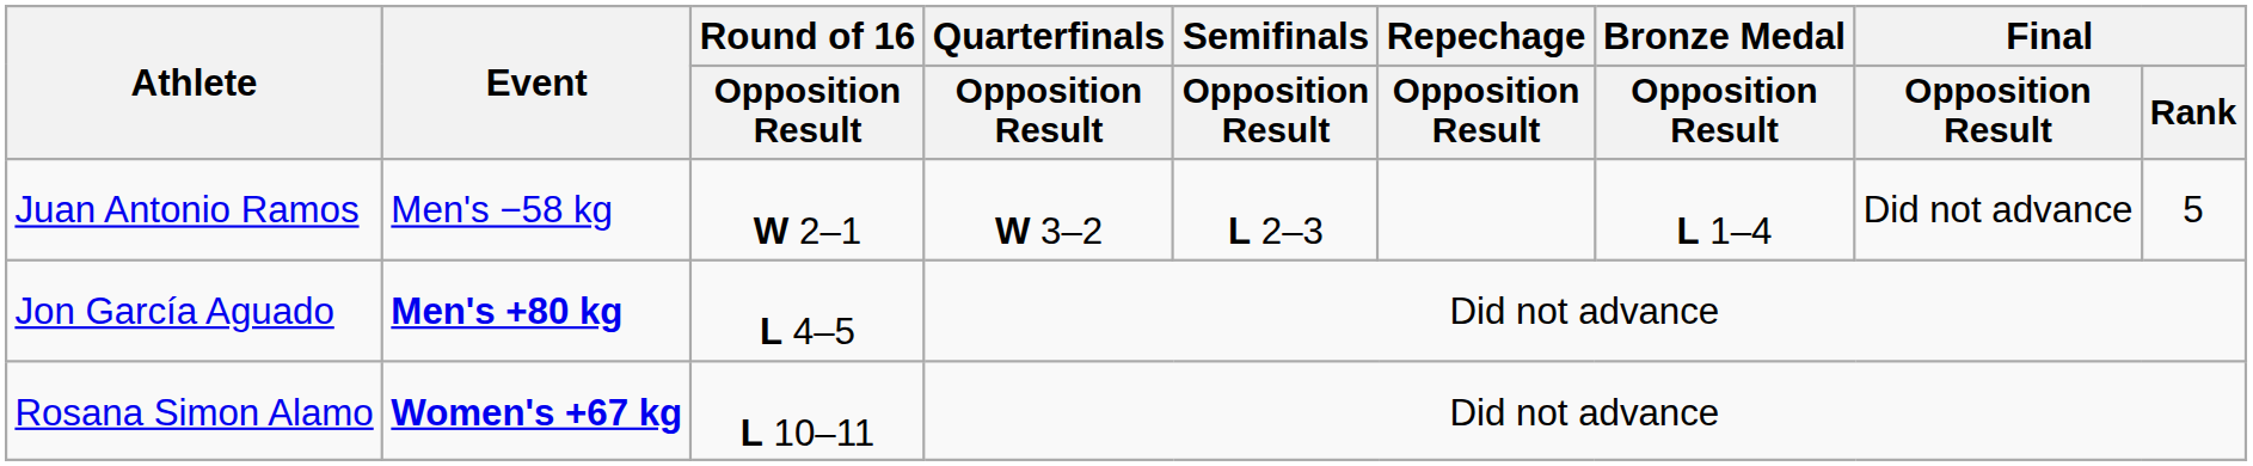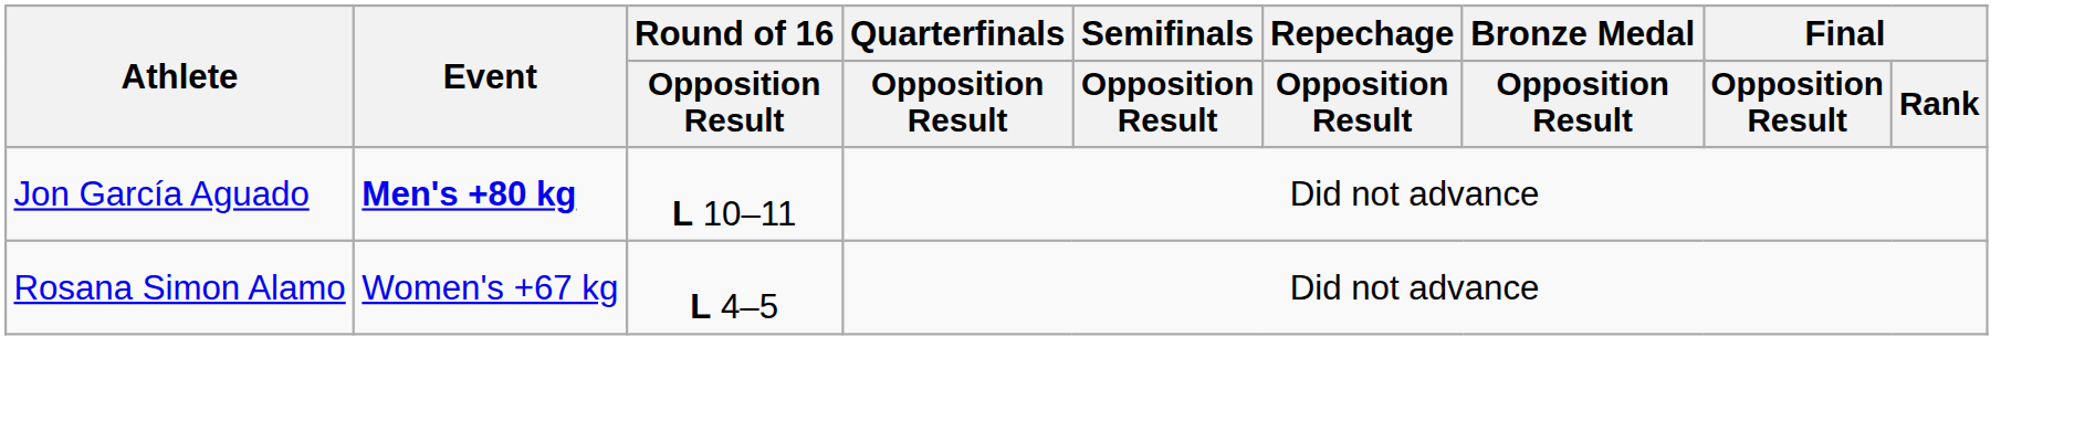 <table class="wikitable" style="font-size:90%">
 <tr>
 <th rowspan="2">Athlete</th>
 <th rowspan="2">Event</th>
 <th>Round of 16</th>
 <th>Quarterfinals</th>
 <th>Semifinals</th>
 <th>Repechage</th>
 <th>Bronze Medal</th>
 <th colspan=2>Final</th>
 </tr>
 <tr style="font-size:95%">
 <th>Opposition<br>Result</th>
 <th>Opposition<br>Result</th>
 <th>Opposition<br>Result</th>
 <th>Opposition<br>Result</th>
 <th>Opposition<br>Result</th>
 <th>Opposition<br>Result</th>
 <th>Rank</th>
 </tr>
 <tr align=center>
-<td align=left><a href='#'>Juan Antonio Ramos</a></td>
-<td align=left><a href='#'>Men's −58 kg</a></td>
-<td><br><strong>W</strong> 2–1</td>
-<td><br><strong>W</strong> 3–2</td>
-<td><br><strong>L</strong> 2–3</td>
-<td></td>
-<td><br><strong>L</strong> 1–4</td>
-<td>Did not advance</td>
-<td>5</td>
-</tr>
-<tr align=center>
 <td align=left><a href='#'>Jon García Aguado</a></td>
 <td align=left><strong><a href='#'>Men's +80 kg</a></strong></td>
-<td><br><strong>L</strong> 4–5</td>
+<td><br><strong>L</strong> 10–11</td>
 <td colspan=6>Did not advance</td>
 </tr>
 <tr align=center>
 <td align=left><a href='#'>Rosana Simon Alamo</a></td>
-<td align=left><strong><a href='#'>Women's +67 kg</a></strong></td>
-<td><br><strong>L</strong> 10–11</td>
+<td align=left><a href='#'>Women's +67 kg</a></td>
+<td><br><strong>L</strong> 4–5</td>
 <td colspan=6>Did not advance</td>
 </tr>
 </table>
